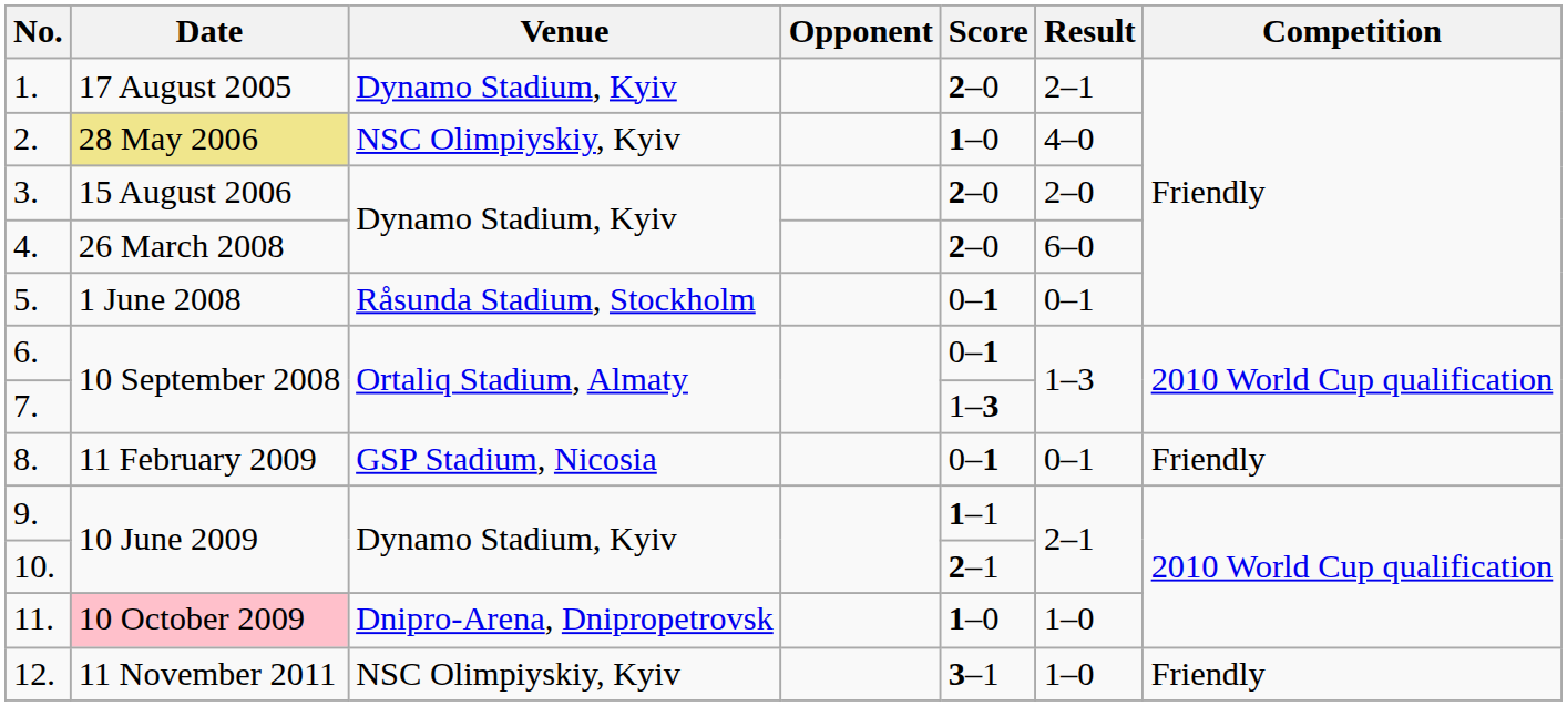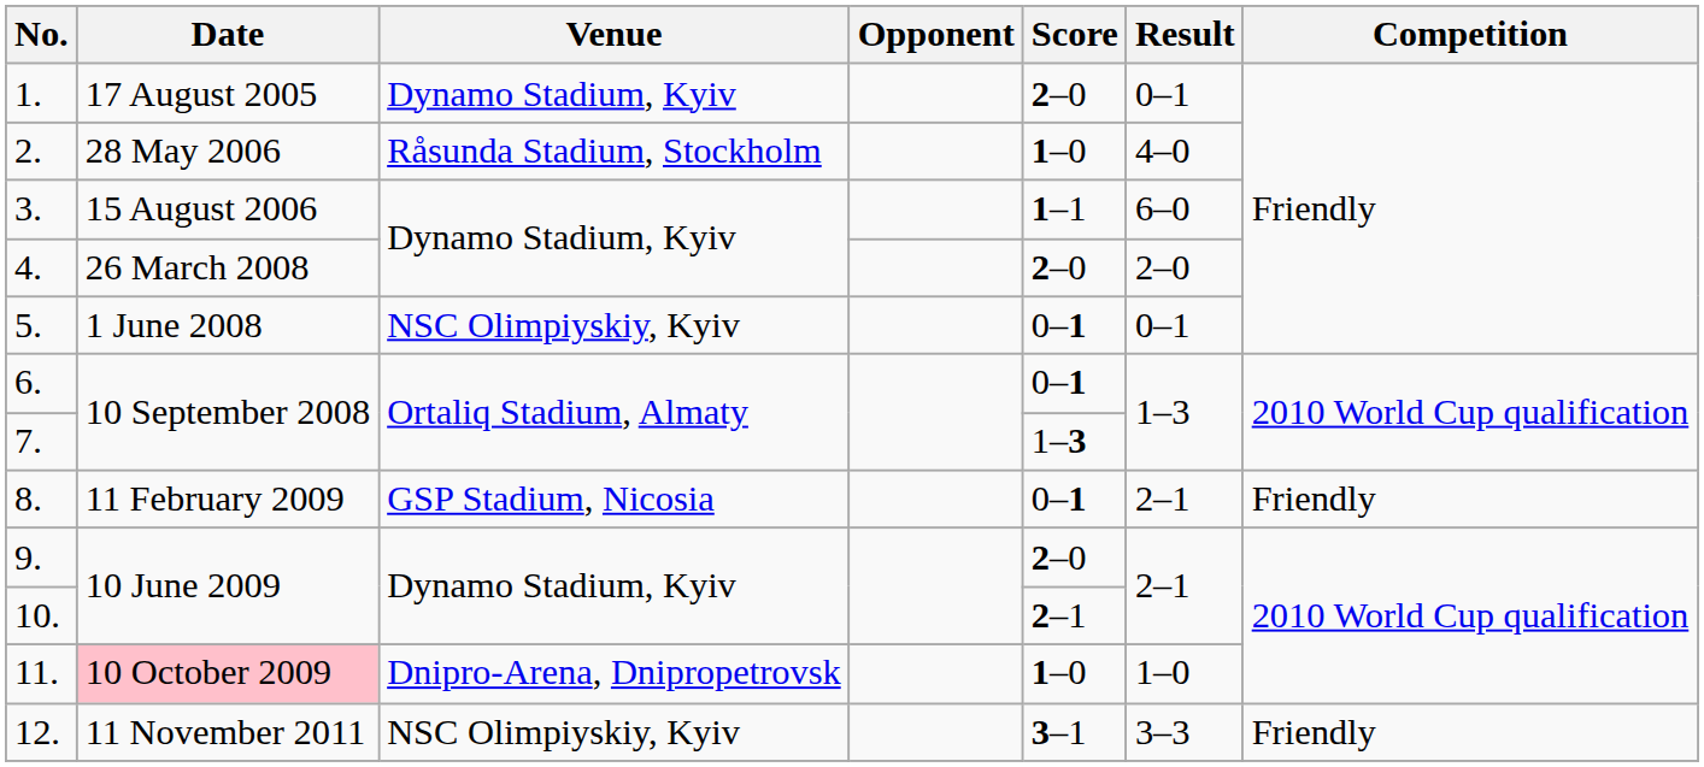 <table class="wikitable" align=center>
 <tr>
 <th>No.</th>
 <th>Date</th>
 <th>Venue</th>
 <th>Opponent</th>
 <th>Score</th>
 <th>Result</th>
 <th>Competition</th>
 </tr>
 <tr>
 <td>1.</td>
 <td>17 August 2005</td>
 <td><a href='#'>Dynamo Stadium</a>, <a href='#'>Kyiv</a></td>
 <td></td>
 <td><strong>2</strong>–0</td>
-<td>2–1</td>
+<td>0–1</td>
 <td rowspan=5>Friendly</td>
 </tr>
 <tr>
 <td>2.</td>
-<td style="background: khaki;">28 May 2006</td>
-<td><a href='#'>NSC Olimpiyskiy</a>, Kyiv</td>
+<td>28 May 2006</td>
+<td><a href='#'>Råsunda Stadium</a>, <a href='#'>Stockholm</a></td>
 <td></td>
 <td><strong>1</strong>–0</td>
 <td>4–0</td>
 </tr>
 <tr>
 <td>3.</td>
 <td>15 August 2006</td>
 <td rowspan=2>Dynamo Stadium, Kyiv</td>
 <td></td>
-<td><strong>2</strong>–0</td>
-<td>2–0</td>
+<td><strong>1</strong>–1</td>
+<td>6–0</td>
 </tr>
 <tr>
 <td>4.</td>
 <td>26 March 2008</td>
 <td></td>
 <td><strong>2</strong>–0</td>
-<td>6–0</td>
+<td>2–0</td>
 </tr>
 <tr>
 <td>5.</td>
 <td>1 June 2008</td>
-<td><a href='#'>Råsunda Stadium</a>, <a href='#'>Stockholm</a></td>
+<td><a href='#'>NSC Olimpiyskiy</a>, Kyiv</td>
 <td></td>
 <td>0–<strong>1</strong></td>
 <td>0–1</td>
 </tr>
 <tr>
 <td>6.</td>
 <td rowspan=2>10 September 2008</td>
 <td rowspan=2><a href='#'>Ortaliq Stadium</a>, <a href='#'>Almaty</a></td>
 <td rowspan=2></td>
 <td>0–<strong>1</strong></td>
 <td rowspan=2>1–3</td>
 <td rowspan=2><a href='#'>2010 World Cup qualification</a></td>
 </tr>
 <tr>
 <td>7.</td>
 <td>1–<strong>3</strong></td>
 </tr>
 <tr>
 <td>8.</td>
 <td>11 February 2009</td>
 <td><a href='#'>GSP Stadium</a>, <a href='#'>Nicosia</a></td>
 <td></td>
 <td>0–<strong>1</strong></td>
-<td>0–1</td>
+<td>2–1</td>
 <td>Friendly</td>
 </tr>
 <tr>
 <td>9.</td>
 <td rowspan=2>10 June 2009</td>
 <td rowspan=2>Dynamo Stadium, Kyiv</td>
 <td rowspan=2></td>
-<td><strong>1</strong>–1</td>
+<td><strong>2</strong>–0</td>
 <td rowspan=2>2–1</td>
 <td rowspan=3><a href='#'>2010 World Cup qualification</a></td>
 </tr>
 <tr>
 <td>10.</td>
 <td><strong>2</strong>–1</td>
 </tr>
 <tr>
 <td>11.</td>
 <td style="background: pink;">10 October 2009</td>
 <td><a href='#'>Dnipro-Arena</a>, <a href='#'>Dnipropetrovsk</a></td>
 <td></td>
 <td><strong>1</strong>–0</td>
 <td>1–0</td>
 </tr>
 <tr>
 <td>12.</td>
 <td>11 November 2011</td>
 <td>NSC Olimpiyskiy, Kyiv</td>
 <td></td>
 <td><strong>3</strong>–1</td>
-<td>1–0</td>
+<td>3–3</td>
 <td>Friendly</td>
 </tr>
 </table>
